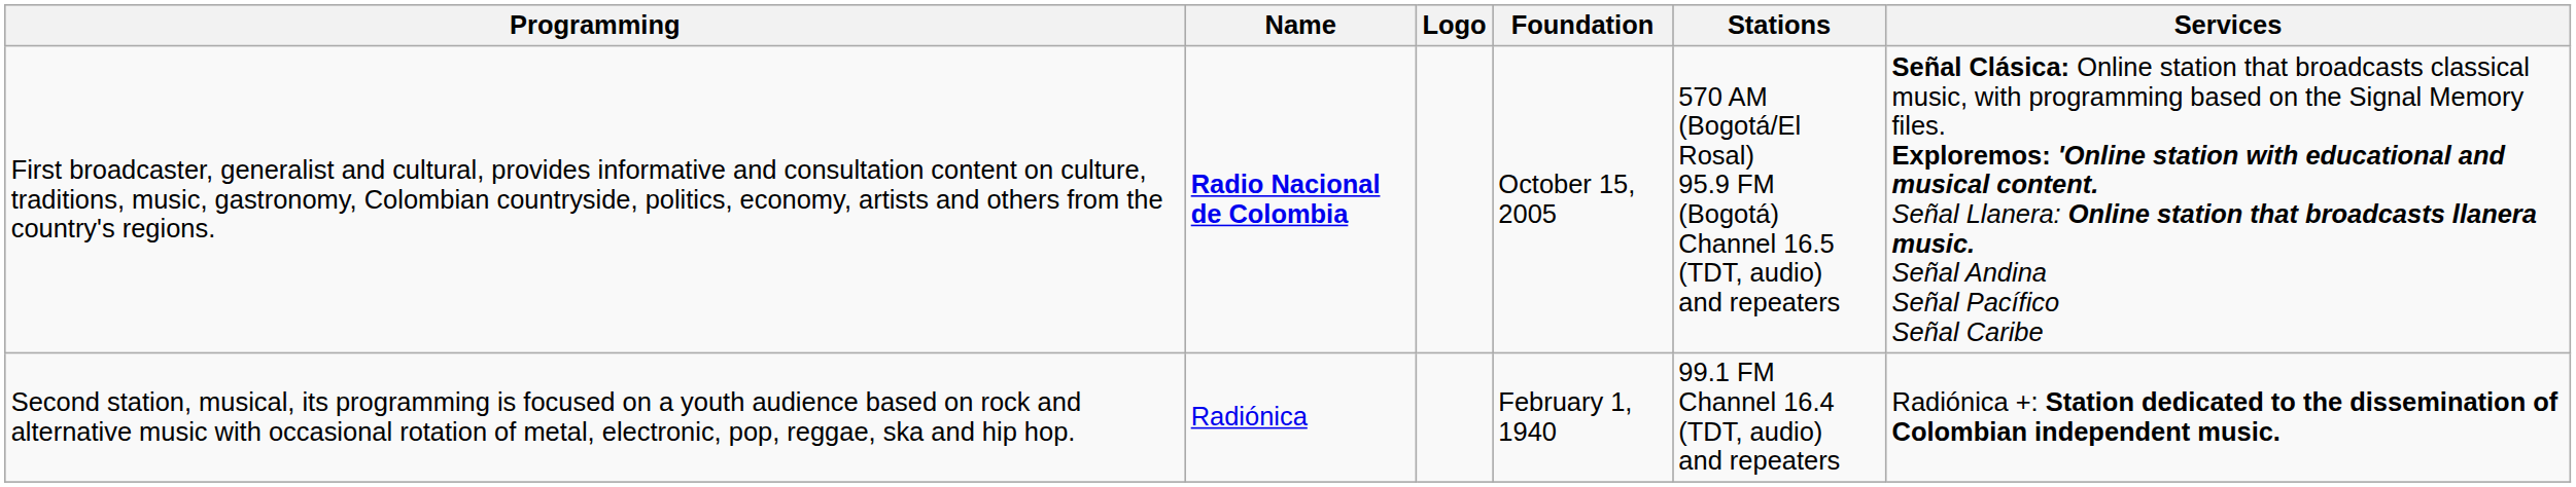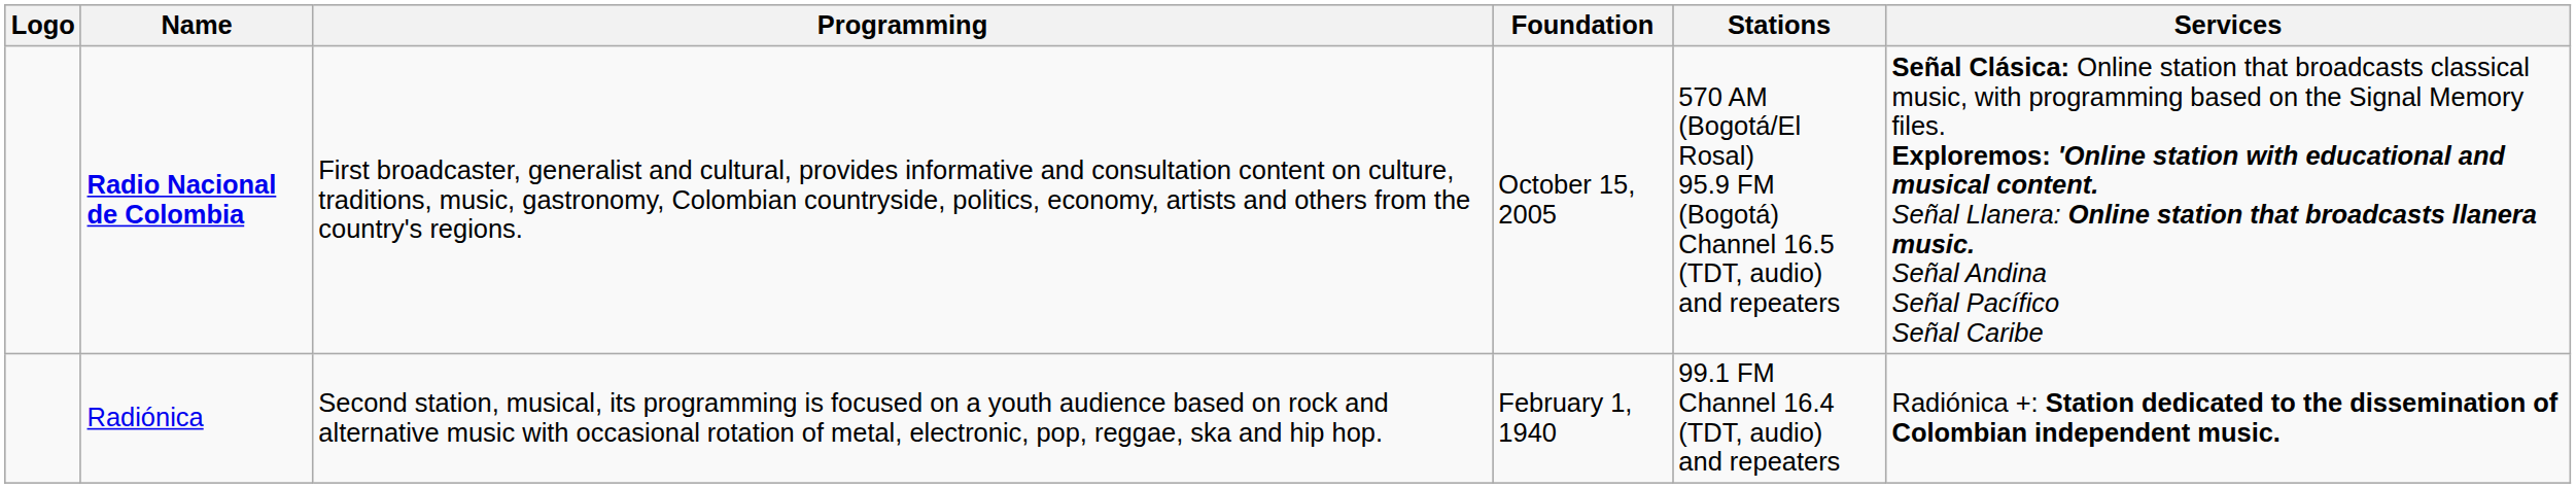 <table class="wikitable">
 <tr>
+<th>Logo</th>
+<th>Name</th>
 <th>Programming</th>
-<th>Name</th>
-<th>Logo</th>
 <th>Foundation</th>
 <th>Stations</th>
 <th>Services</th>
 </tr>
 <tr>
+<td><br><br></td>
+<td><strong><a href='#'>Radio Nacional de Colombia</a></strong></td>
 <td>First broadcaster, generalist and cultural, provides informative and consultation content on culture, traditions, music, gastronomy, Colombian countryside, politics, economy, artists and others from the country's regions.</td>
-<td><strong><a href='#'>Radio Nacional de Colombia</a></strong></td>
-<td><br><br></td>
 <td>October 15, 2005</td>
 <td>570 AM (Bogotá/El Rosal)<br>95.9 FM (Bogotá)<br>Channel 16.5 (TDT, audio)<br>and repeaters</td>
 <td><strong>Señal Clásica:</strong> Online station that broadcasts classical music, with programming based on the Signal Memory files.<br><strong>Exploremos:<em> 'Online station with educational and musical content.<br></strong>Señal Llanera:<strong> Online station that broadcasts llanera music.<br></strong>Señal Andina<strong><br></strong>Señal Pacífico<strong><br></strong>Señal Caribe<strong></td>
 </tr>
 <tr>
+<td><br><br></td>
+<td></strong><a href='#'>Radiónica</a><strong></td>
 <td>Second station, musical, its programming is focused on a youth audience based on rock and alternative music with occasional rotation of metal, electronic, pop, reggae, ska and hip hop.</td>
-<td></strong><a href='#'>Radiónica</a><strong></td>
-<td><br><br></td>
 <td>February 1, 1940</td>
 <td>99.1 FM <br>Channel 16.4 (TDT, audio)<br>and repeaters</td>
 <td></strong>Radiónica +:<strong> Station dedicated to the dissemination of Colombian independent music.<br></td>
 </tr>
 </table>
